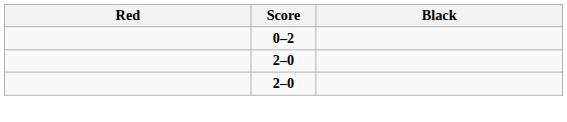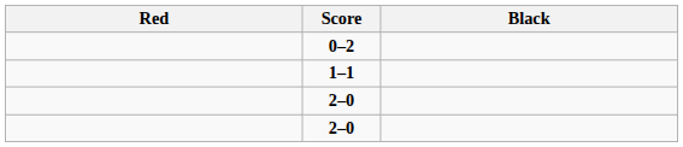 <table class="wikitable" style="text-align: center;">
 <tr>
 <th align="right" width="270">Red</th>
 <th width="65">Score</th>
 <th align="left" width="270">Black</th>
 </tr>
 <tr>
 <td align=left></td>
 <td align=center><strong>0–2</strong></td>
 <td align=left><strong></strong></td>
 </tr>
 <tr>
+<td align=left></td>
+<td align=center><strong>1–1</strong></td>
+<td align=left></td>
+</tr>
+<tr>
 <td align=left><strong></strong></td>
 <td align=center><strong>2–0</strong></td>
 <td align=left></td>
 </tr>
 <tr>
 <td align=left><strong></strong></td>
 <td align=center><strong>2–0</strong></td>
 <td align=left></td>
 </tr>
 </table>
